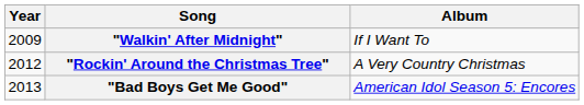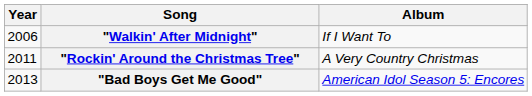 <table class="wikitable plainrowheaders">
 <tr>
 <th>Year</th>
 <th style="width:20em;">Song</th>
 <th>Album</th>
 </tr>
 <tr>
-<td>2009</td>
+<td>2006</td>
 <th scope="row">"<a href='#'>Walkin' After Midnight</a>"</th>
 <td><em>If I Want To</em></td>
 </tr>
 <tr>
-<td>2012</td>
+<td>2011</td>
 <th scope="row">"<a href='#'>Rockin' Around the Christmas Tree</a>"</th>
 <td><em>A Very Country Christmas</em></td>
 </tr>
 <tr>
 <td>2013</td>
 <th scope="row">"Bad Boys Get Me Good"<br></th>
 <td><em><a href='#'>American Idol Season 5: Encores</a></em></td>
 </tr>
 </table>
